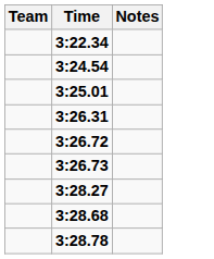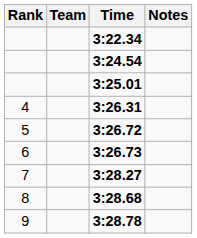 <table class="wikitable sortable" style="text-align:center">
 <tr>
+<th>Rank</th>
 <th>Team</th>
 <th>Time</th>
 <th>Notes</th>
 </tr>
 <tr>
 <td></td>
+<td></td>
 <td><strong>3:22.34</strong></td>
 <td><a href='#'></a></td>
 </tr>
 <tr>
+<td></td>
 <td></td>
 <td><strong>3:24.54</strong></td>
 <td></td>
 </tr>
 <tr>
 <td></td>
+<td></td>
 <td><strong>3:25.01</strong></td>
 <td></td>
 </tr>
 <tr>
+<td>4</td>
 <td></td>
 <td><strong>3:26.31</strong></td>
 <td></td>
 </tr>
 <tr>
+<td>5</td>
 <td></td>
 <td><strong>3:26.72</strong></td>
 <td></td>
 </tr>
 <tr>
+<td>6</td>
 <td></td>
 <td><strong>3:26.73</strong></td>
 <td></td>
 </tr>
 <tr>
+<td>7</td>
 <td></td>
 <td><strong>3:28.27</strong></td>
 <td></td>
 </tr>
 <tr>
+<td>8</td>
 <td></td>
 <td><strong>3:28.68</strong></td>
 <td></td>
 </tr>
 <tr>
+<td>9</td>
 <td></td>
 <td><strong>3:28.78</strong></td>
 <td></td>
 </tr>
 </table>
